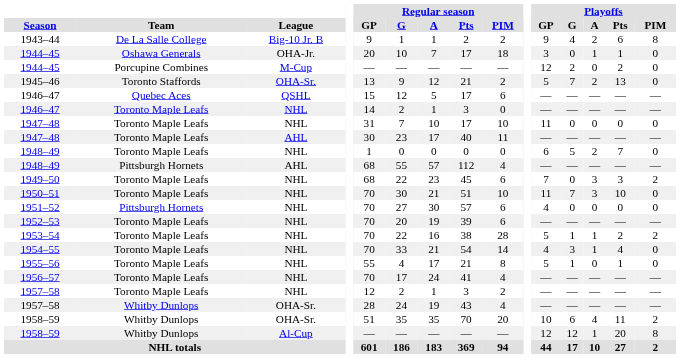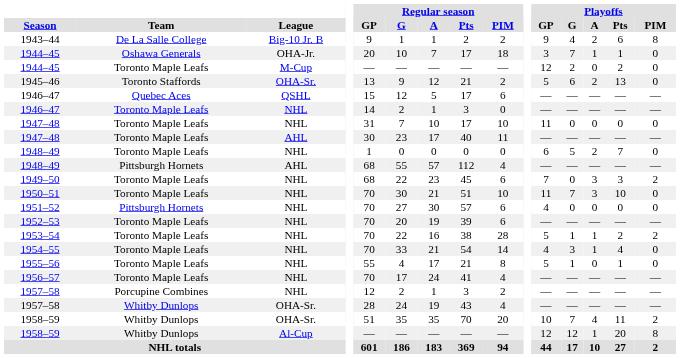 <table border="0" cellpadding="1" cellspacing="0" style="text-align:center; width:60em">
 <tr bgcolor="#e0e0e0">
 <th colspan="3" bgcolor="#ffffff"> </th>
 <th rowspan="99" bgcolor="#ffffff"> </th>
 <th colspan="5"><a href='#'>Regular season</a></th>
 <th rowspan="99" bgcolor="#ffffff"> </th>
 <th colspan="5"><a href='#'>Playoffs</a></th>
 </tr>
 <tr bgcolor="#e0e0e0">
 <th><a href='#'>Season</a></th>
 <th>Team</th>
 <th>League</th>
 <th>GP</th>
 <th><a href='#'>G</a></th>
 <th><a href='#'>A</a></th>
 <th><a href='#'>Pts</a></th>
 <th><a href='#'>PIM</a></th>
 <th>GP</th>
 <th>G</th>
 <th>A</th>
 <th>Pts</th>
 <th>PIM</th>
 </tr>
 <tr>
 <td>1943–44</td>
 <td><a href='#'>De La Salle College</a></td>
 <td><a href='#'>Big-10 Jr. B</a></td>
 <td>9</td>
 <td>1</td>
 <td>1</td>
 <td>2</td>
 <td>2</td>
 <td>9</td>
 <td>4</td>
 <td>2</td>
 <td>6</td>
 <td>8</td>
 </tr>
 <tr bgcolor="#f0f0f0">
 <td><a href='#'>1944–45</a></td>
 <td><a href='#'>Oshawa Generals</a></td>
 <td>OHA-Jr.</td>
 <td>20</td>
 <td>10</td>
 <td>7</td>
 <td>17</td>
 <td>18</td>
 <td>3</td>
-<td>0</td>
+<td>7</td>
 <td>1</td>
 <td>1</td>
 <td>0</td>
 </tr>
 <tr>
 <td><a href='#'>1944–45</a></td>
-<td>Porcupine Combines</td>
+<td>Toronto Maple Leafs</td>
 <td><a href='#'>M-Cup</a></td>
 <td>—</td>
 <td>—</td>
 <td>—</td>
 <td>—</td>
 <td>—</td>
 <td>12</td>
 <td>2</td>
 <td>0</td>
 <td>2</td>
 <td>0</td>
 </tr>
 <tr bgcolor="#f0f0f0">
 <td>1945–46</td>
 <td>Toronto Staffords</td>
 <td><a href='#'>OHA-Sr.</a></td>
 <td>13</td>
 <td>9</td>
 <td>12</td>
 <td>21</td>
 <td>2</td>
 <td>5</td>
-<td>7</td>
+<td>6</td>
 <td>2</td>
 <td>13</td>
 <td>0</td>
 </tr>
 <tr>
 <td>1946–47</td>
 <td><a href='#'>Quebec Aces</a></td>
 <td><a href='#'>QSHL</a></td>
 <td>15</td>
 <td>12</td>
 <td>5</td>
 <td>17</td>
 <td>6</td>
 <td>—</td>
 <td>—</td>
 <td>—</td>
 <td>—</td>
 <td>—</td>
 </tr>
 <tr bgcolor="#f0f0f0">
 <td><a href='#'>1946–47</a></td>
 <td><a href='#'>Toronto Maple Leafs</a></td>
 <td><a href='#'>NHL</a></td>
 <td>14</td>
 <td>2</td>
 <td>1</td>
 <td>3</td>
 <td>0</td>
 <td>—</td>
 <td>—</td>
 <td>—</td>
 <td>—</td>
 <td>—</td>
 </tr>
 <tr>
 <td><a href='#'>1947–48</a></td>
 <td>Toronto Maple Leafs</td>
 <td>NHL</td>
 <td>31</td>
 <td>7</td>
 <td>10</td>
 <td>17</td>
 <td>10</td>
 <td>11</td>
 <td>0</td>
 <td>0</td>
 <td>0</td>
 <td>0</td>
 </tr>
 <tr bgcolor="#f0f0f0">
 <td><a href='#'>1947–48</a></td>
 <td>Toronto Maple Leafs</td>
 <td><a href='#'>AHL</a></td>
 <td>30</td>
 <td>23</td>
 <td>17</td>
 <td>40</td>
 <td>11</td>
 <td>—</td>
 <td>—</td>
 <td>—</td>
 <td>—</td>
 <td>—</td>
 </tr>
 <tr>
 <td><a href='#'>1948–49</a></td>
 <td>Toronto Maple Leafs</td>
 <td>NHL</td>
 <td>1</td>
 <td>0</td>
 <td>0</td>
 <td>0</td>
 <td>0</td>
 <td>6</td>
 <td>5</td>
 <td>2</td>
 <td>7</td>
 <td>0</td>
 </tr>
 <tr bgcolor="#f0f0f0">
 <td><a href='#'>1948–49</a></td>
 <td>Pittsburgh Hornets</td>
 <td>AHL</td>
 <td>68</td>
 <td>55</td>
 <td>57</td>
 <td>112</td>
 <td>4</td>
 <td>—</td>
 <td>—</td>
 <td>—</td>
 <td>—</td>
 <td>—</td>
 </tr>
 <tr>
 <td><a href='#'>1949–50</a></td>
 <td>Toronto Maple Leafs</td>
 <td>NHL</td>
 <td>68</td>
 <td>22</td>
 <td>23</td>
 <td>45</td>
 <td>6</td>
 <td>7</td>
 <td>0</td>
 <td>3</td>
 <td>3</td>
 <td>2</td>
 </tr>
 <tr bgcolor="#f0f0f0">
 <td><a href='#'>1950–51</a></td>
 <td>Toronto Maple Leafs</td>
 <td>NHL</td>
 <td>70</td>
 <td>30</td>
 <td>21</td>
 <td>51</td>
 <td>10</td>
 <td>11</td>
 <td>7</td>
 <td>3</td>
 <td>10</td>
 <td>0</td>
 </tr>
 <tr>
 <td><a href='#'>1951–52</a></td>
 <td><a href='#'>Pittsburgh Hornets</a></td>
 <td>NHL</td>
 <td>70</td>
 <td>27</td>
 <td>30</td>
 <td>57</td>
 <td>6</td>
 <td>4</td>
 <td>0</td>
 <td>0</td>
 <td>0</td>
 <td>0</td>
 </tr>
 <tr bgcolor="#f0f0f0">
 <td><a href='#'>1952–53</a></td>
 <td>Toronto Maple Leafs</td>
 <td>NHL</td>
 <td>70</td>
 <td>20</td>
 <td>19</td>
 <td>39</td>
 <td>6</td>
 <td>—</td>
 <td>—</td>
 <td>—</td>
 <td>—</td>
 <td>—</td>
 </tr>
 <tr>
 <td><a href='#'>1953–54</a></td>
 <td>Toronto Maple Leafs</td>
 <td>NHL</td>
 <td>70</td>
 <td>22</td>
 <td>16</td>
 <td>38</td>
 <td>28</td>
 <td>5</td>
 <td>1</td>
 <td>1</td>
 <td>2</td>
 <td>2</td>
 </tr>
 <tr bgcolor="#f0f0f0">
 <td><a href='#'>1954–55</a></td>
 <td>Toronto Maple Leafs</td>
 <td>NHL</td>
 <td>70</td>
 <td>33</td>
 <td>21</td>
 <td>54</td>
 <td>14</td>
 <td>4</td>
 <td>3</td>
 <td>1</td>
 <td>4</td>
 <td>0</td>
 </tr>
 <tr>
 <td><a href='#'>1955–56</a></td>
 <td>Toronto Maple Leafs</td>
 <td>NHL</td>
 <td>55</td>
 <td>4</td>
 <td>17</td>
 <td>21</td>
 <td>8</td>
 <td>5</td>
 <td>1</td>
 <td>0</td>
 <td>1</td>
 <td>0</td>
 </tr>
 <tr bgcolor="#f0f0f0">
 <td><a href='#'>1956–57</a></td>
 <td>Toronto Maple Leafs</td>
 <td>NHL</td>
 <td>70</td>
 <td>17</td>
 <td>24</td>
 <td>41</td>
 <td>4</td>
 <td>—</td>
 <td>—</td>
 <td>—</td>
 <td>—</td>
 <td>—</td>
 </tr>
 <tr>
 <td><a href='#'>1957–58</a></td>
-<td>Toronto Maple Leafs</td>
+<td>Porcupine Combines</td>
 <td>NHL</td>
 <td>12</td>
 <td>2</td>
 <td>1</td>
 <td>3</td>
 <td>2</td>
 <td>—</td>
 <td>—</td>
 <td>—</td>
 <td>—</td>
 <td>—</td>
 </tr>
 <tr bgcolor="#f0f0f0">
 <td>1957–58</td>
 <td><a href='#'>Whitby Dunlops</a></td>
 <td>OHA-Sr.</td>
 <td>28</td>
 <td>24</td>
 <td>19</td>
 <td>43</td>
 <td>4</td>
 <td>—</td>
 <td>—</td>
 <td>—</td>
 <td>—</td>
 <td>—</td>
 </tr>
 <tr>
 <td>1958–59</td>
 <td>Whitby Dunlops</td>
 <td>OHA-Sr.</td>
 <td>51</td>
 <td>35</td>
 <td>35</td>
 <td>70</td>
 <td>20</td>
 <td>10</td>
-<td>6</td>
+<td>7</td>
 <td>4</td>
 <td>11</td>
 <td>2</td>
 </tr>
 <tr bgcolor="#f0f0f0">
 <td><a href='#'>1958–59</a></td>
 <td>Whitby Dunlops</td>
 <td><a href='#'>Al-Cup</a></td>
 <td>—</td>
 <td>—</td>
 <td>—</td>
 <td>—</td>
 <td>—</td>
 <td>12</td>
 <td>12</td>
 <td>1</td>
 <td>20</td>
 <td>8</td>
 </tr>
 <tr bgcolor="#e0e0e0">
 <th colspan="3">NHL totals</th>
 <th>601</th>
 <th>186</th>
 <th>183</th>
 <th>369</th>
 <th>94</th>
 <th>44</th>
 <th>17</th>
 <th>10</th>
 <th>27</th>
 <th>2</th>
 </tr>
 </table>
